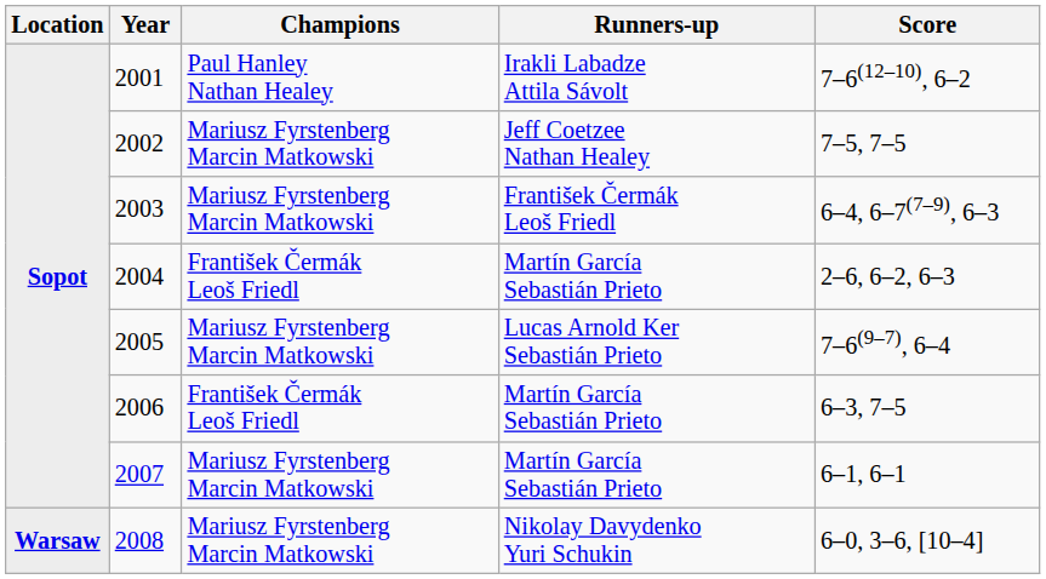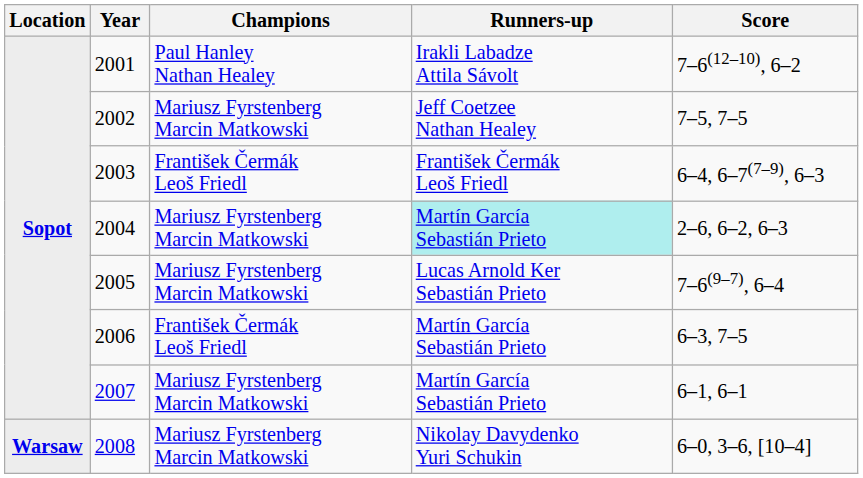 <table class="wikitable">
 <tr>
 <th>Location</th>
 <th style="width:40px">Year</th>
 <th style="width:200px">Champions</th>
 <th style="width:200px">Runners-up</th>
 <th style="width:140px" class="unsortable">Score</th>
 </tr>
 <tr>
 <th rowspan="7" style="background:#ededed"><a href='#'>Sopot</a></th>
 <td>2001</td>
 <td> <a href='#'>Paul Hanley</a> <br>   <a href='#'>Nathan Healey</a></td>
 <td> <a href='#'>Irakli Labadze</a> <br>   <a href='#'>Attila Sávolt</a></td>
 <td>7–6<sup>(12–10)</sup>, 6–2</td>
 </tr>
 <tr>
 <td>2002</td>
 <td> <a href='#'>Mariusz Fyrstenberg</a> <br>  <a href='#'>Marcin Matkowski</a></td>
 <td> <a href='#'>Jeff Coetzee</a> <br>   <a href='#'>Nathan Healey</a></td>
 <td>7–5, 7–5</td>
 </tr>
 <tr>
 <td>2003</td>
-<td> <a href='#'>Mariusz Fyrstenberg</a> <br>   <a href='#'>Marcin Matkowski</a></td>
+<td> <a href='#'>František Čermák</a> <br>   <a href='#'>Leoš Friedl</a></td>
 <td> <a href='#'>František Čermák</a> <br>   <a href='#'>Leoš Friedl</a></td>
 <td>6–4, 6–7<sup>(7–9)</sup>, 6–3</td>
 </tr>
 <tr>
 <td>2004</td>
-<td> <a href='#'>František Čermák</a> <br>   <a href='#'>Leoš Friedl</a></td>
-<td> <a href='#'>Martín García</a> <br>   <a href='#'>Sebastián Prieto</a></td>
+<td> <a href='#'>Mariusz Fyrstenberg</a> <br>   <a href='#'>Marcin Matkowski</a></td>
+<td style="background: paleturquoise;"> <a href='#'>Martín García</a> <br>   <a href='#'>Sebastián Prieto</a></td>
 <td>2–6, 6–2, 6–3</td>
 </tr>
 <tr>
 <td>2005</td>
 <td> <a href='#'>Mariusz Fyrstenberg</a> <br>   <a href='#'>Marcin Matkowski</a></td>
 <td> <a href='#'>Lucas Arnold Ker</a> <br>   <a href='#'>Sebastián Prieto</a></td>
 <td>7–6<sup>(9–7)</sup>, 6–4</td>
 </tr>
 <tr>
 <td>2006</td>
 <td> <a href='#'>František Čermák</a> <br>   <a href='#'>Leoš Friedl</a></td>
 <td> <a href='#'>Martín García</a> <br>   <a href='#'>Sebastián Prieto</a></td>
 <td>6–3, 7–5</td>
 </tr>
 <tr>
 <td><a href='#'>2007</a></td>
 <td> <a href='#'>Mariusz Fyrstenberg</a> <br>   <a href='#'>Marcin Matkowski</a></td>
 <td> <a href='#'>Martín García</a> <br>   <a href='#'>Sebastián Prieto</a></td>
 <td>6–1, 6–1</td>
 </tr>
 <tr>
 <th rowspan="1" style="background:#ededed"><a href='#'>Warsaw</a></th>
 <td><a href='#'>2008</a></td>
 <td> <a href='#'>Mariusz Fyrstenberg</a> <br>  <a href='#'>Marcin Matkowski</a></td>
 <td> <a href='#'>Nikolay Davydenko</a> <br>   <a href='#'>Yuri Schukin</a></td>
 <td>6–0, 3–6, [10–4]</td>
 </tr>
 </table>
